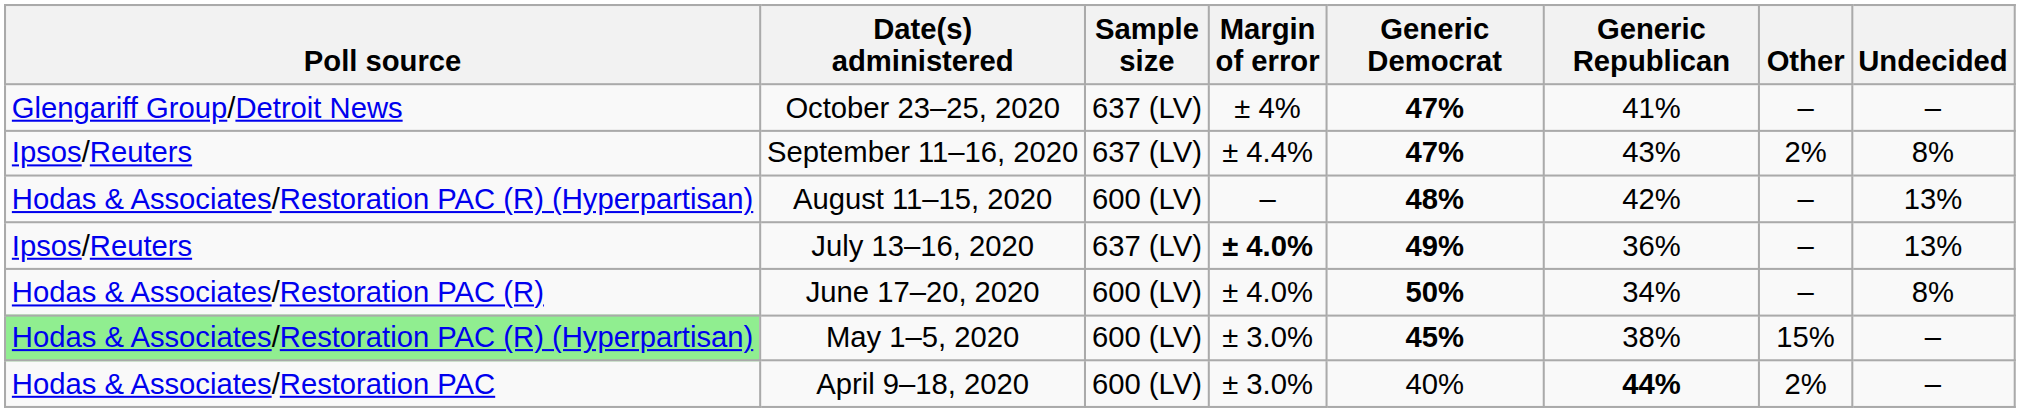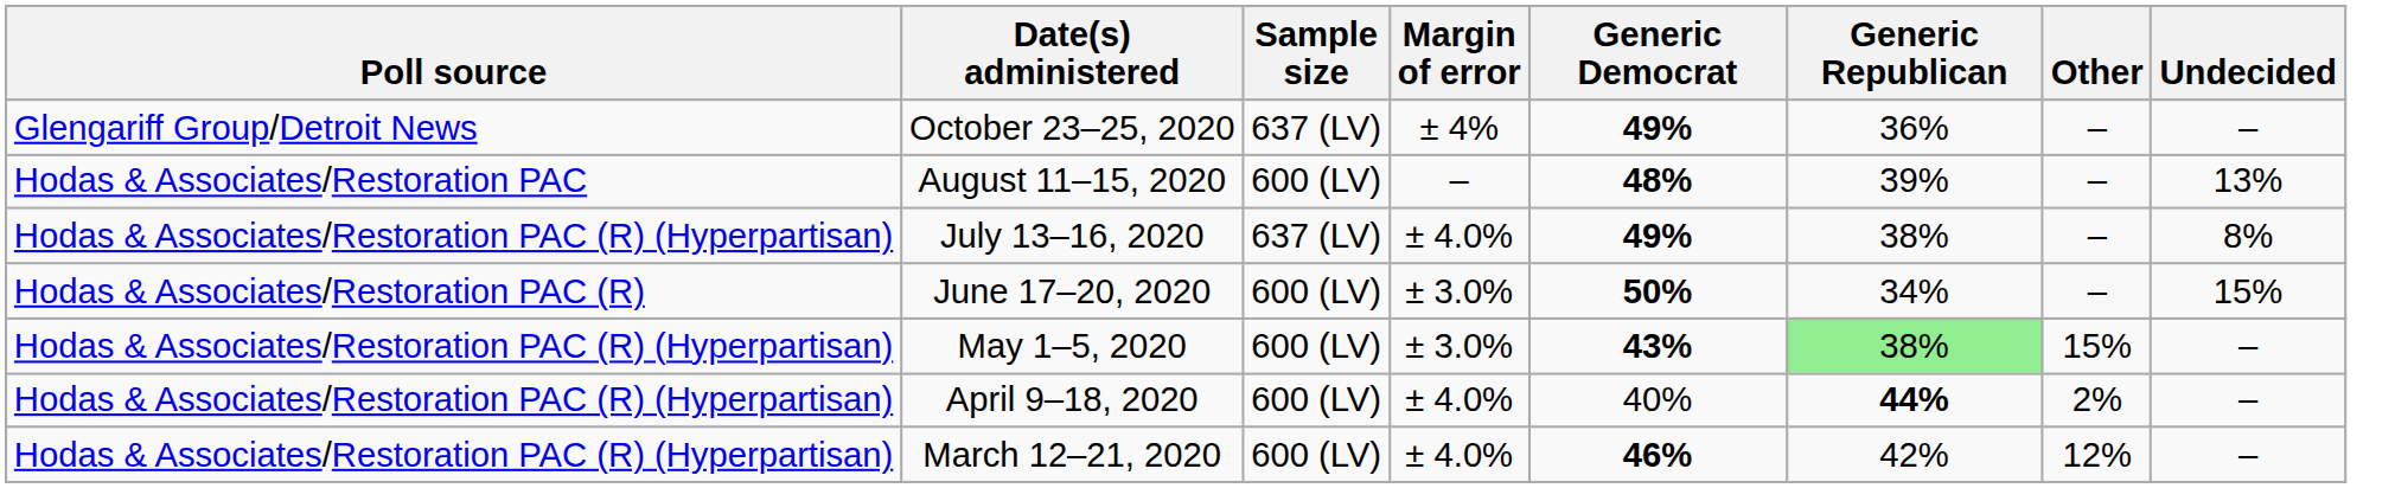 <table class="wikitable" style="font-size:90%;text-align:center;">
 <tr valign=bottom>
 <th>Poll source</th>
 <th>Date(s)<br>administered</th>
 <th>Sample<br>size</th>
 <th>Margin<br>of error</th>
 <th style="width:100px;">Generic<br>Democrat</th>
 <th style="width:100px;">Generic<br>Republican</th>
 <th>Other</th>
 <th>Undecided</th>
 </tr>
 <tr>
 <td style="text-align:left;"><a href='#'>Glengariff Group</a>/<a href='#'>Detroit News</a></td>
 <td>October 23–25, 2020</td>
 <td>637 (LV)</td>
 <td>± 4%</td>
-<td><strong>47%</strong></td>
-<td>41%</td>
+<td><strong>49%</strong></td>
+<td>36%</td>
 <td>–</td>
 <td>–</td>
 </tr>
 <tr>
-<td style="text-align:left;"><a href='#'>Ipsos</a>/<a href='#'>Reuters</a></td>
-<td>September 11–16, 2020</td>
-<td>637 (LV)</td>
-<td>± 4.4%</td>
-<td><strong>47%</strong></td>
-<td>43%</td>
-<td>2%</td>
-<td>8%</td>
-</tr>
-<tr>
-<td style="text-align:left;"><a href='#'>Hodas & Associates</a>/<a href='#'>Restoration PAC (R) (Hyperpartisan)</a></td>
+<td style="text-align:left;"><a href='#'>Hodas & Associates</a>/<a href='#'>Restoration PAC</a></td>
 <td>August 11–15, 2020</td>
 <td>600 (LV)</td>
 <td>–</td>
 <td><strong>48%</strong></td>
-<td>42%</td>
+<td>39%</td>
 <td>–</td>
 <td>13%</td>
 </tr>
 <tr>
-<td style="text-align:left;"><a href='#'>Ipsos</a>/<a href='#'>Reuters</a></td>
+<td style="text-align:left;"><a href='#'>Hodas & Associates</a>/<a href='#'>Restoration PAC (R) (Hyperpartisan)</a></td>
 <td>July 13–16, 2020</td>
 <td>637 (LV)</td>
-<td><strong>± 4.0%</strong></td>
+<td>± 4.0%</td>
 <td><strong>49%</strong></td>
-<td>36%</td>
+<td>38%</td>
 <td>–</td>
-<td>13%</td>
+<td>8%</td>
 </tr>
 <tr>
 <td style="text-align:left;"><a href='#'>Hodas & Associates</a>/<a href='#'>Restoration PAC (R)</a></td>
 <td>June 17–20, 2020</td>
 <td>600 (LV)</td>
-<td>± 4.0%</td>
+<td>± 3.0%</td>
 <td><strong>50%</strong></td>
 <td>34%</td>
 <td>–</td>
-<td>8%</td>
+<td>15%</td>
 </tr>
 <tr>
-<td style="background: lightgreen; text-align:left;"><a href='#'>Hodas & Associates</a>/<a href='#'>Restoration PAC (R) (Hyperpartisan)</a></td>
+<td style="text-align:left;"><a href='#'>Hodas & Associates</a>/<a href='#'>Restoration PAC (R) (Hyperpartisan)</a></td>
 <td>May 1–5, 2020</td>
 <td>600 (LV)</td>
 <td>± 3.0%</td>
-<td><strong>45%</strong></td>
-<td>38%</td>
+<td><strong>43%</strong></td>
+<td style="background: lightgreen;">38%</td>
 <td>15%</td>
 <td>–</td>
 </tr>
 <tr>
-<td style="text-align:left;"><a href='#'>Hodas & Associates</a>/<a href='#'>Restoration PAC</a></td>
+<td style="text-align:left;"><a href='#'>Hodas & Associates</a>/<a href='#'>Restoration PAC (R) (Hyperpartisan)</a></td>
 <td>April 9–18, 2020</td>
 <td>600 (LV)</td>
-<td>± 3.0%</td>
+<td>± 4.0%</td>
 <td>40%</td>
 <td><strong>44%</strong></td>
 <td>2%</td>
 <td>–</td>
 </tr>
+<tr>
+<td style="text-align:left;"><a href='#'>Hodas & Associates</a>/<a href='#'>Restoration PAC (R) (Hyperpartisan)</a></td>
+<td>March 12–21, 2020</td>
+<td>600 (LV)</td>
+<td>± 4.0%</td>
+<td><strong>46%</strong></td>
+<td>42%</td>
+<td>12%</td>
+<td>–</td>
+</tr>
 </table>
